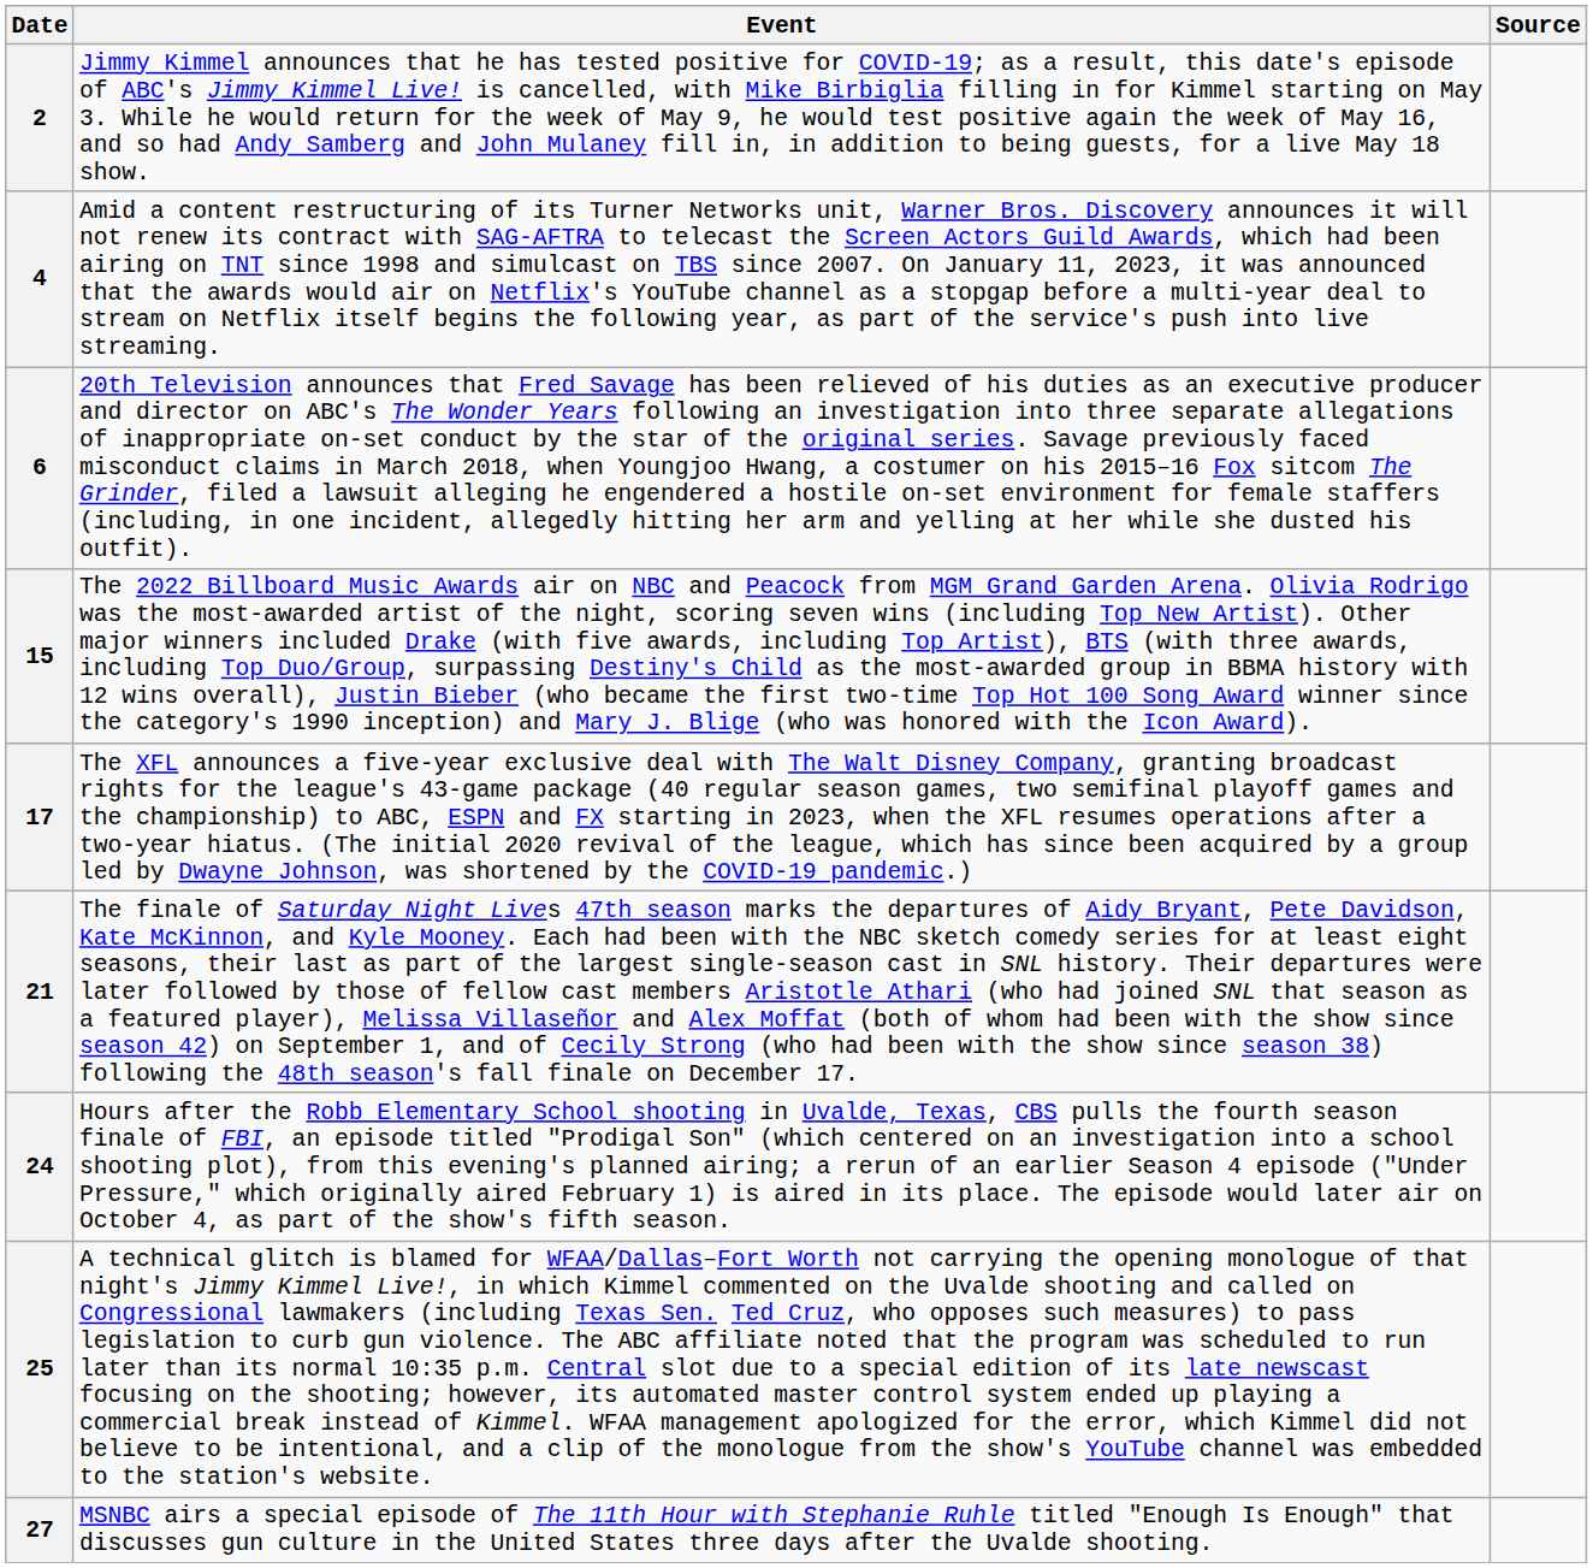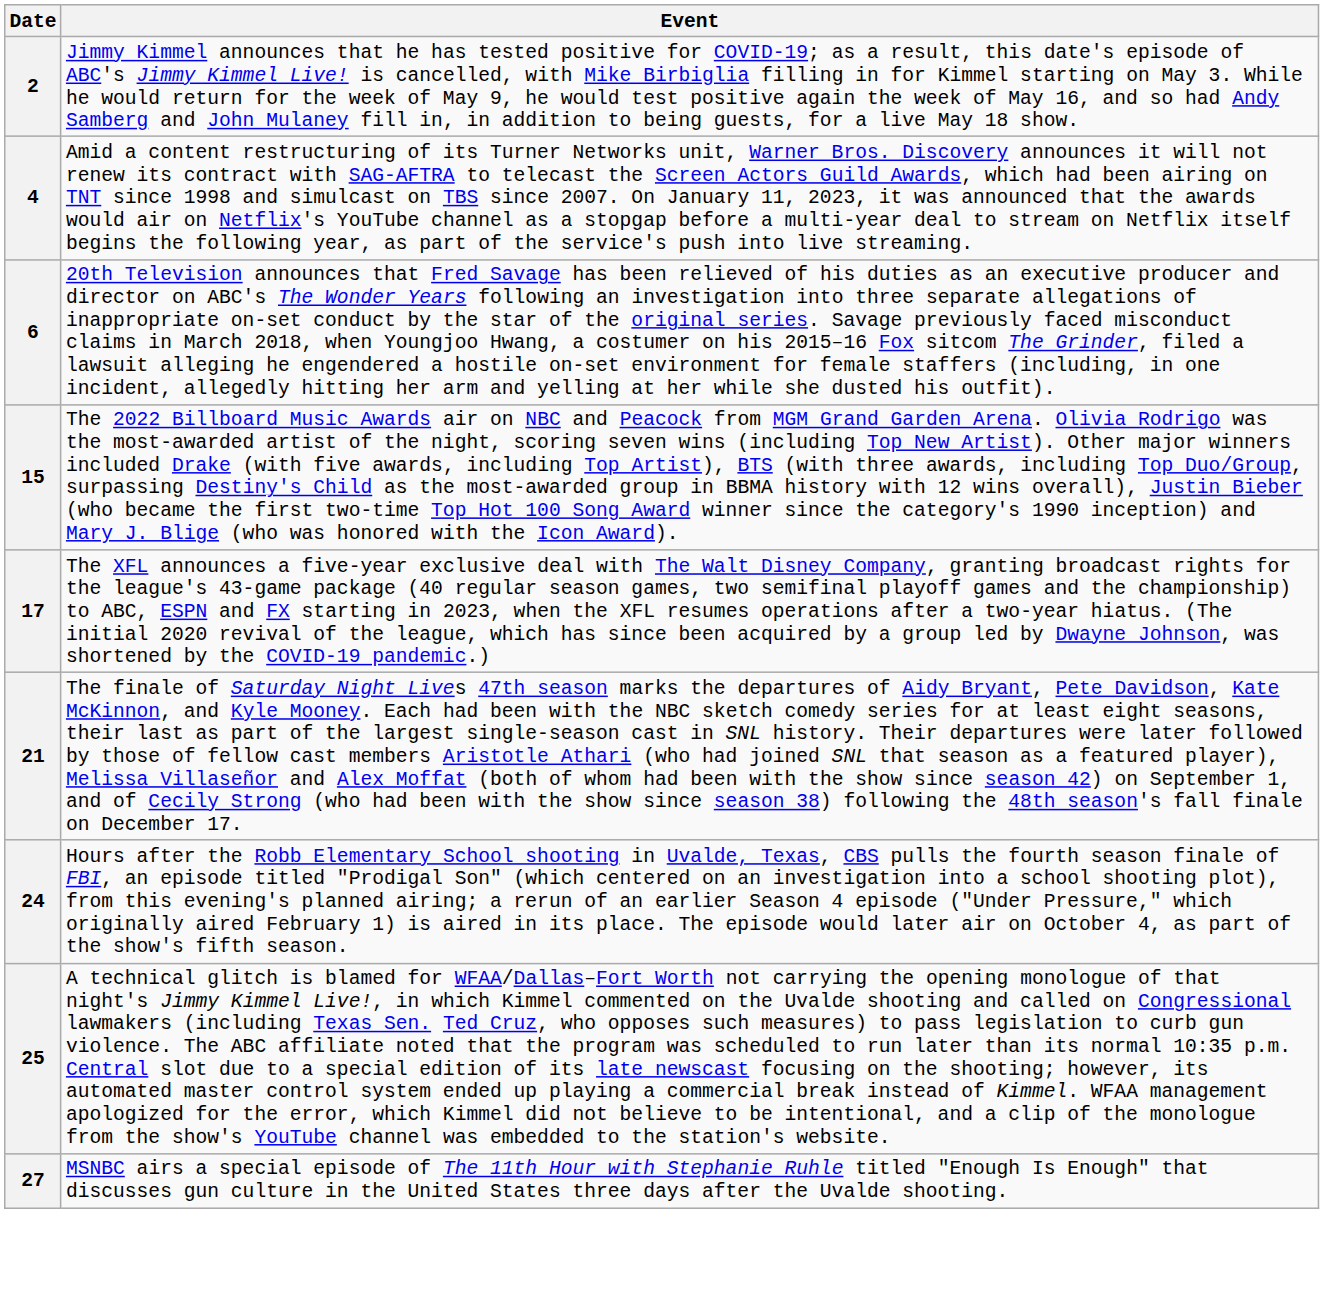 <table class=wikitable>
 <tr>
 <th>Date</th>
 <th>Event</th>
-<th>Source</th>
 </tr>
 <tr>
 <th>2</th>
 <td><a href='#'>Jimmy Kimmel</a> announces that he has tested positive for <a href='#'>COVID-19</a>; as a result, this date's episode of <a href='#'>ABC</a>'s <em><a href='#'>Jimmy Kimmel Live!</a></em> is cancelled, with <a href='#'>Mike Birbiglia</a> filling in for Kimmel starting on May 3. While he would return for the week of May 9, he would test positive again the week of May 16, and so had <a href='#'>Andy Samberg</a> and <a href='#'>John Mulaney</a> fill in, in addition to being guests, for a live May 18 show.</td>
-<td></td>
 </tr>
 <tr>
 <th>4</th>
 <td>Amid a content restructuring of its Turner Networks unit, <a href='#'>Warner Bros. Discovery</a> announces it will not renew its contract with <a href='#'>SAG-AFTRA</a> to telecast the <a href='#'>Screen Actors Guild Awards</a>, which had been airing on <a href='#'>TNT</a> since 1998 and simulcast on <a href='#'>TBS</a> since 2007. On January 11, 2023, it was announced that the awards would air on <a href='#'>Netflix</a>'s YouTube channel as a stopgap before a multi-year deal to stream on Netflix itself begins the following year, as part of the service's push into live streaming.</td>
-<td></td>
 </tr>
 <tr>
 <th>6</th>
 <td><a href='#'>20th Television</a> announces that <a href='#'>Fred Savage</a> has been relieved of his duties as an executive producer and director on ABC's <em><a href='#'>The Wonder Years</a></em> following an investigation into three separate allegations of inappropriate on-set conduct by the star of the <a href='#'>original series</a>. Savage previously faced misconduct claims in March 2018, when Youngjoo Hwang, a costumer on his 2015–16 <a href='#'>Fox</a> sitcom <em><a href='#'>The Grinder</a></em>, filed a lawsuit alleging he engendered a hostile on-set environment for female staffers (including, in one incident, allegedly hitting her arm and yelling at her while she dusted his outfit).</td>
-<td></td>
 </tr>
 <tr>
 <th>15</th>
 <td>The <a href='#'>2022 Billboard Music Awards</a> air on <a href='#'>NBC</a> and <a href='#'>Peacock</a> from <a href='#'>MGM Grand Garden Arena</a>. <a href='#'>Olivia Rodrigo</a> was the most-awarded artist of the night, scoring seven wins (including <a href='#'>Top New Artist</a>). Other major winners included <a href='#'>Drake</a> (with five awards, including <a href='#'>Top Artist</a>), <a href='#'>BTS</a> (with three awards, including <a href='#'>Top Duo/Group</a>, surpassing <a href='#'>Destiny's Child</a> as the most-awarded group in BBMA history with 12 wins overall), <a href='#'>Justin Bieber</a> (who became the first two-time <a href='#'>Top Hot 100 Song Award</a> winner since the category's 1990 inception) and <a href='#'>Mary J. Blige</a> (who was honored with the <a href='#'>Icon Award</a>).</td>
-<td></td>
 </tr>
 <tr>
 <th>17</th>
 <td>The <a href='#'>XFL</a> announces a five-year exclusive deal with <a href='#'>The Walt Disney Company</a>, granting broadcast rights for the league's 43-game package (40 regular season games, two semifinal playoff games and the championship) to ABC, <a href='#'>ESPN</a> and <a href='#'>FX</a> starting in 2023, when the XFL resumes operations after a two-year hiatus. (The initial 2020 revival of the league, which has since been acquired by a group led by <a href='#'>Dwayne Johnson</a>, was shortened by the <a href='#'>COVID-19 pandemic</a>.)</td>
-<td></td>
 </tr>
 <tr>
 <th>21</th>
 <td>The finale of <em><a href='#'>Saturday Night Live</a></em>s <a href='#'>47th season</a> marks the departures of <a href='#'>Aidy Bryant</a>, <a href='#'>Pete Davidson</a>, <a href='#'>Kate McKinnon</a>, and <a href='#'>Kyle Mooney</a>. Each had been with the NBC sketch comedy series for at least eight seasons, their last as part of the largest single-season cast in <em>SNL</em> history. Their departures were later followed by those of fellow cast members <a href='#'>Aristotle Athari</a> (who had joined <em>SNL</em> that season as a featured player), <a href='#'>Melissa Villaseñor</a> and <a href='#'>Alex Moffat</a> (both of whom had been with the show since <a href='#'>season 42</a>) on September 1, and of <a href='#'>Cecily Strong</a> (who had been with the show since <a href='#'>season 38</a>) following the <a href='#'>48th season</a>'s fall finale on December 17.</td>
-<td><br></td>
 </tr>
 <tr>
 <th>24</th>
 <td>Hours after the <a href='#'>Robb Elementary School shooting</a> in <a href='#'>Uvalde, Texas</a>, <a href='#'>CBS</a> pulls the fourth season finale of <em><a href='#'>FBI</a></em>, an episode titled "Prodigal Son" (which centered on an investigation into a school shooting plot), from this evening's planned airing; a rerun of an earlier Season 4 episode ("Under Pressure," which originally aired February 1) is aired in its place. The episode would later air on October 4, as part of the show's fifth season.</td>
-<td></td>
 </tr>
 <tr>
 <th>25</th>
 <td>A technical glitch is blamed for <a href='#'>WFAA</a>/<a href='#'>Dallas</a>–<a href='#'>Fort Worth</a> not carrying the opening monologue of that night's <em>Jimmy Kimmel Live!</em>, in which Kimmel commented on the Uvalde shooting and called on <a href='#'>Congressional</a> lawmakers (including <a href='#'>Texas Sen.</a> <a href='#'>Ted Cruz</a>, who opposes such measures) to pass legislation to curb gun violence. The ABC affiliate noted that the program was scheduled to run later than its normal 10:35 p.m. <a href='#'>Central</a> slot due to a special edition of its <a href='#'>late newscast</a> focusing on the shooting; however, its automated master control system ended up playing a commercial break instead of <em>Kimmel</em>. WFAA management apologized for the error, which Kimmel did not believe to be intentional, and a clip of the monologue from the show's <a href='#'>YouTube</a> channel was embedded to the station's website.</td>
-<td></td>
 </tr>
 <tr>
 <th>27</th>
 <td><a href='#'>MSNBC</a> airs a special episode of <em><a href='#'>The 11th Hour with Stephanie Ruhle</a></em> titled "Enough Is Enough" that discusses gun culture in the United States three days after the Uvalde shooting.</td>
-<td></td>
 </tr>
 </table>
